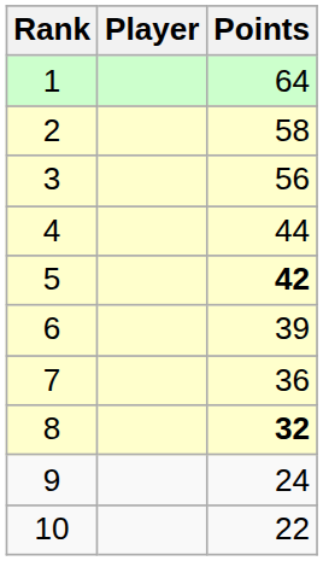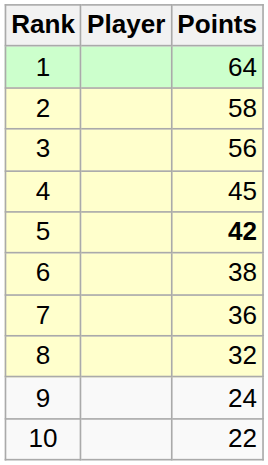 <table class="wikitable" style="float:right; text-align:right; margin-left:1em">
 <tr>
 <th>Rank</th>
 <th>Player</th>
 <th>Points</th>
 </tr>
 <tr style="background-color:#ccffcc">
 <td align=center>1</td>
 <td style="text-align:left"><strong></strong></td>
 <td>64</td>
 </tr>
 <tr style="background-color:#ffffcc">
 <td align=center>2</td>
 <td style="text-align:left"></td>
 <td>58</td>
 </tr>
 <tr style="background-color:#ffffcc">
 <td align=center>3</td>
 <td style="text-align:left"></td>
 <td>56</td>
 </tr>
 <tr style="background-color:#ffffcc">
 <td align=center>4</td>
 <td style="text-align:left"></td>
-<td>44</td>
+<td>45</td>
 </tr>
 <tr style="background-color:#ffffcc">
 <td align=center>5</td>
 <td style="text-align:left"></td>
 <td><strong>42</strong></td>
 </tr>
 <tr style="background-color:#ffffcc">
 <td align=center>6</td>
 <td style="text-align:left"></td>
-<td>39</td>
+<td>38</td>
 </tr>
 <tr style="background-color:#ffffcc">
 <td align=center>7</td>
 <td style="text-align:left"></td>
 <td>36</td>
 </tr>
 <tr style="background-color:#ffffcc">
 <td align=center>8</td>
 <td style="text-align:left"></td>
-<td><strong>32</strong></td>
+<td>32</td>
 </tr>
 <tr>
 <td align=center>9</td>
 <td style="text-align:left"></td>
 <td>24</td>
 </tr>
 <tr>
 <td align=center>10</td>
 <td style="text-align:left"></td>
 <td>22</td>
 </tr>
 </table>
